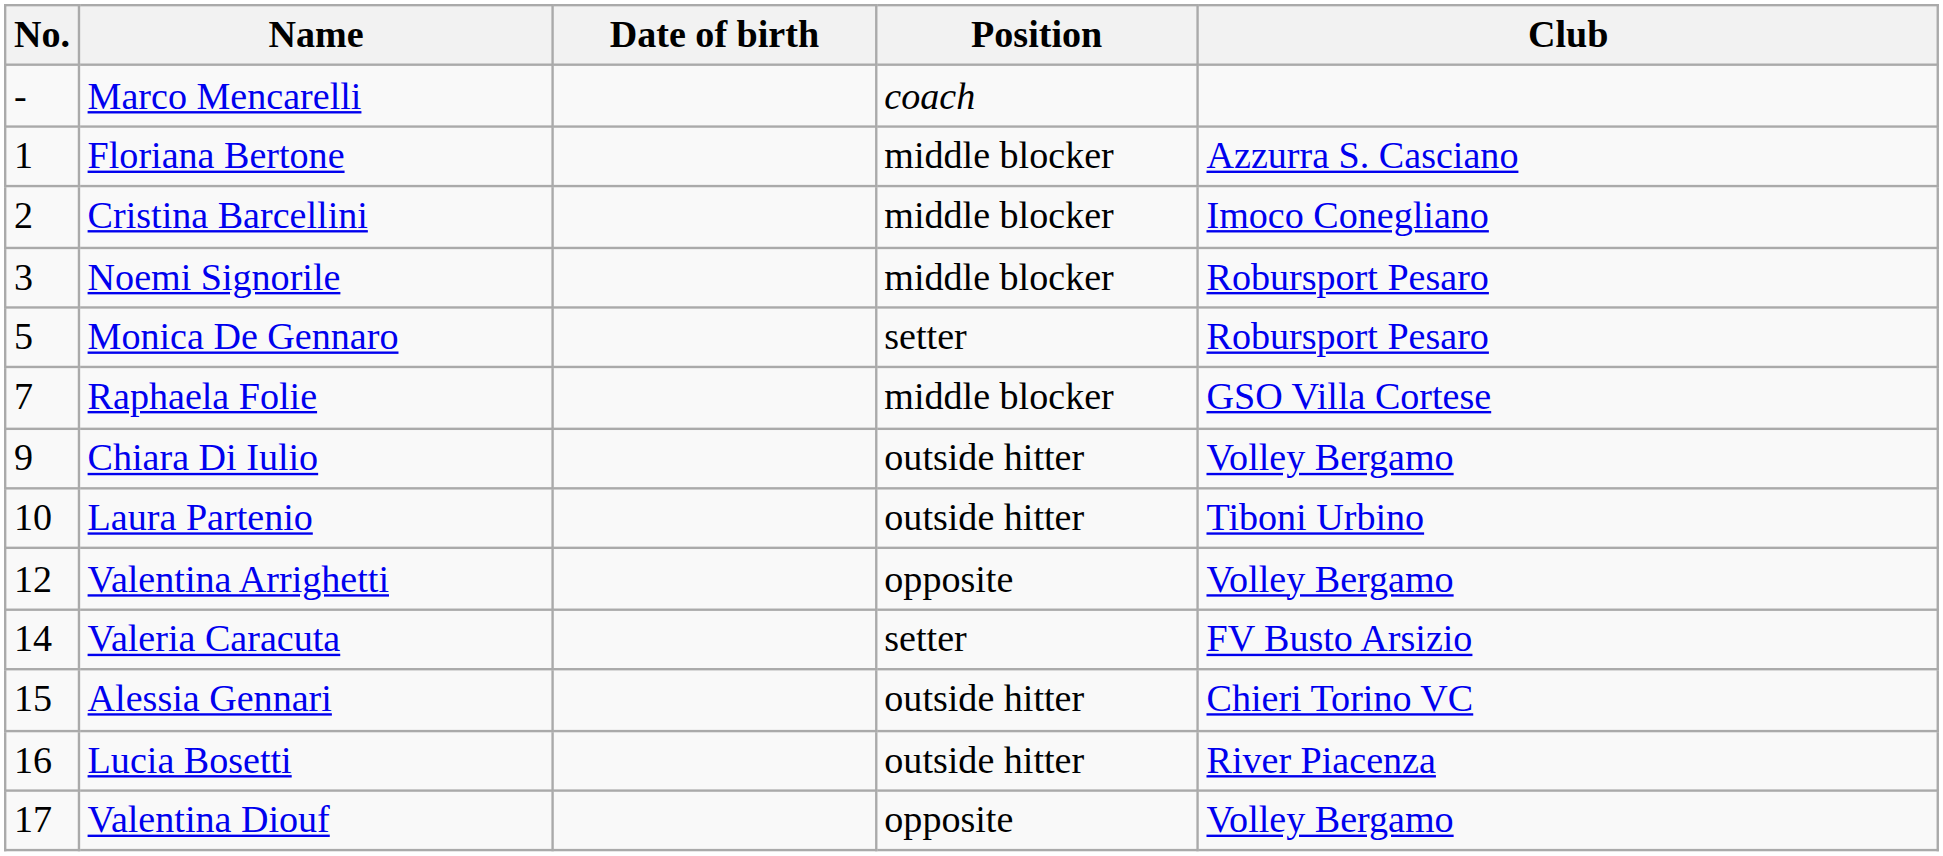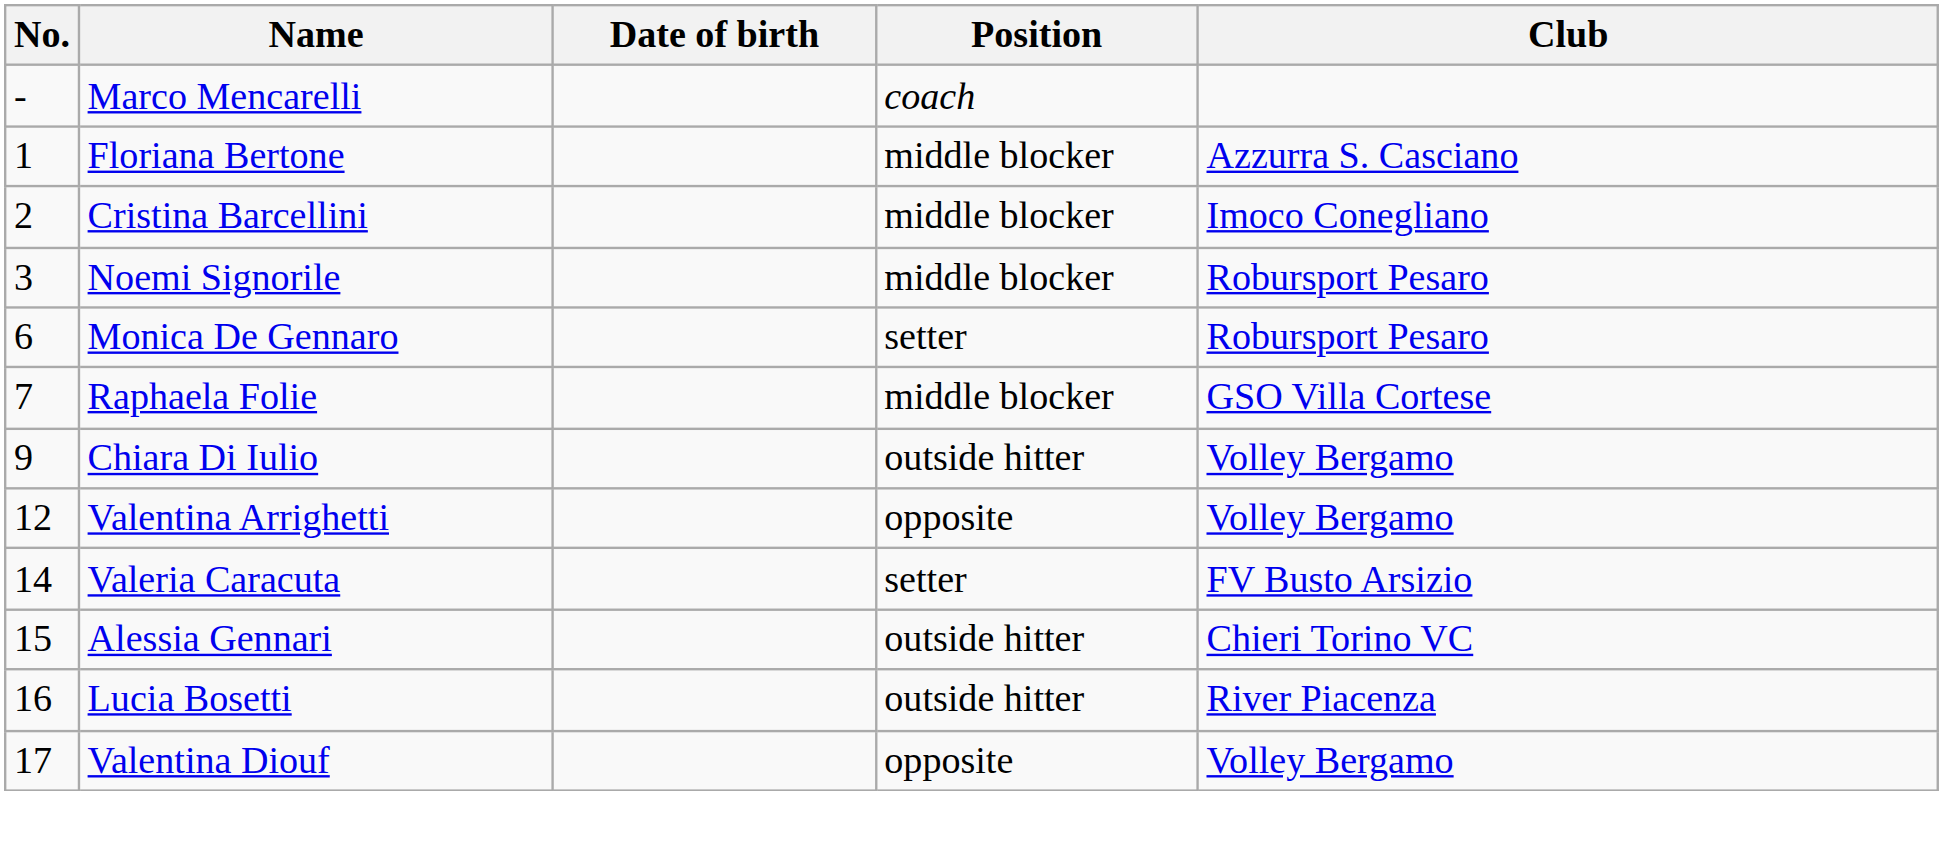 <table class=wikitable sortable style=font-size:100%; text-align:center;>
 <tr>
 <th>No.</th>
 <th style=width:12em>Name</th>
 <th style=width:8em>Date of birth</th>
 <th style=width:8em>Position</th>
 <th style=width:19em>Club</th>
 </tr>
 <tr>
 <td>-</td>
 <td><a href='#'>Marco Mencarelli</a></td>
 <td></td>
 <td><em>coach</em></td>
 <td></td>
 </tr>
 <tr>
 <td>1</td>
 <td><a href='#'>Floriana Bertone</a></td>
 <td></td>
 <td>middle blocker</td>
 <td> <a href='#'>Azzurra S. Casciano</a></td>
 </tr>
 <tr>
 <td>2</td>
 <td><a href='#'>Cristina Barcellini</a></td>
 <td></td>
 <td>middle blocker</td>
 <td> <a href='#'>Imoco Conegliano</a></td>
 </tr>
 <tr>
 <td>3</td>
 <td><a href='#'>Noemi Signorile</a></td>
 <td></td>
 <td>middle blocker</td>
 <td> <a href='#'>Robursport Pesaro</a></td>
 </tr>
 <tr>
-<td>5</td>
+<td>6</td>
 <td><a href='#'>Monica De Gennaro</a></td>
 <td></td>
 <td>setter</td>
 <td> <a href='#'>Robursport Pesaro</a></td>
 </tr>
 <tr>
 <td>7</td>
 <td><a href='#'>Raphaela Folie</a></td>
 <td></td>
 <td>middle blocker</td>
 <td> <a href='#'>GSO Villa Cortese</a></td>
 </tr>
 <tr>
 <td>9</td>
 <td><a href='#'>Chiara Di Iulio</a></td>
 <td></td>
 <td>outside hitter</td>
 <td> <a href='#'>Volley Bergamo</a></td>
-</tr>
-<tr>
-<td>10</td>
-<td><a href='#'>Laura Partenio</a></td>
-<td></td>
-<td>outside hitter</td>
-<td> <a href='#'>Tiboni Urbino</a></td>
 </tr>
 <tr>
 <td>12</td>
 <td><a href='#'>Valentina Arrighetti </a></td>
 <td></td>
 <td>opposite</td>
 <td> <a href='#'>Volley Bergamo</a></td>
 </tr>
 <tr>
 <td>14</td>
 <td><a href='#'>Valeria Caracuta</a></td>
 <td></td>
 <td>setter</td>
 <td> <a href='#'>FV Busto Arsizio</a></td>
 </tr>
 <tr>
 <td>15</td>
 <td><a href='#'>Alessia Gennari</a></td>
 <td></td>
 <td>outside hitter</td>
 <td> <a href='#'>Chieri Torino VC</a></td>
 </tr>
 <tr>
 <td>16</td>
 <td><a href='#'>Lucia Bosetti</a></td>
 <td></td>
 <td>outside hitter</td>
 <td> <a href='#'>River Piacenza</a></td>
 </tr>
 <tr>
 <td>17</td>
 <td><a href='#'>Valentina Diouf</a></td>
 <td></td>
 <td>opposite</td>
 <td> <a href='#'>Volley Bergamo</a></td>
 </tr>
 </table>
